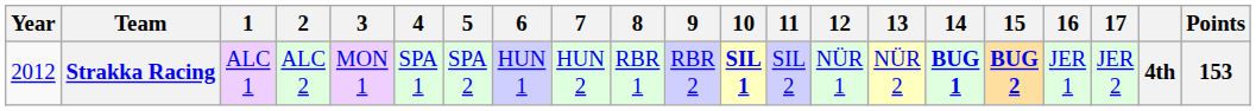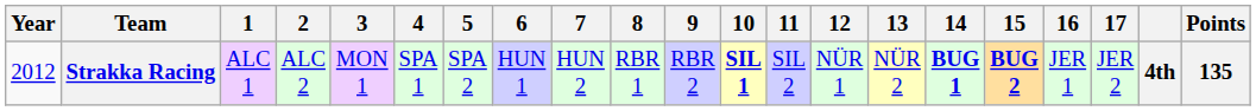 <table class="wikitable" style="text-align:center; font-size:85%">
 <tr>
 <th>Year</th>
 <th>Team</th>
 <th>1</th>
 <th>2</th>
 <th>3</th>
 <th>4</th>
 <th>5</th>
 <th>6</th>
 <th>7</th>
 <th>8</th>
 <th>9</th>
 <th>10</th>
 <th>11</th>
 <th>12</th>
 <th>13</th>
 <th>14</th>
 <th>15</th>
 <th>16</th>
 <th>17</th>
 <th></th>
 <th>Points</th>
 </tr>
 <tr>
 <td><a href='#'>2012</a></td>
 <th nowrap><a href='#'>Strakka Racing</a></th>
 <td style="background:#EFCFFF;"><a href='#'>ALC<br>1</a><br></td>
 <td style="background:#DFFFDF;"><a href='#'>ALC<br>2</a><br></td>
 <td style="background:#EFCFFF;"><a href='#'>MON<br>1</a><br></td>
 <td style="background:#DFFFDF;"><a href='#'>SPA<br>1</a><br></td>
 <td style="background:#DFFFDF;"><a href='#'>SPA<br>2</a><br></td>
 <td style="background:#CFCFFF;"><a href='#'>HUN<br>1</a><br></td>
 <td style="background:#DFFFDF;"><a href='#'>HUN<br>2</a><br></td>
 <td style="background:#DFFFDF;"><a href='#'>RBR<br>1</a><br></td>
 <td style="background:#CFCFFF;"><a href='#'>RBR<br>2</a><br></td>
 <td style="background:#FFFFBF;"><strong><a href='#'>SIL<br>1</a></strong><br></td>
 <td style="background:#CFCFFF;"><a href='#'>SIL<br>2</a><br></td>
 <td style="background:#DFFFDF;"><a href='#'>NÜR<br>1</a><br></td>
 <td style="background:#FFFFBF;"><a href='#'>NÜR<br>2</a><br></td>
 <td style="background:#DFFFDF;"><strong><a href='#'>BUG<br>1</a><br></strong></td>
 <td style="background:#FFDF9F;"><strong><a href='#'>BUG<br>2</a></strong><br></td>
 <td style="background:#DFFFDF;"><a href='#'>JER<br>1</a><br></td>
 <td style="background:#DFFFDF;"><a href='#'>JER<br>2</a><br></td>
 <th>4th</th>
-<th>153</th>
+<th>135</th>
 </tr>
 </table>
